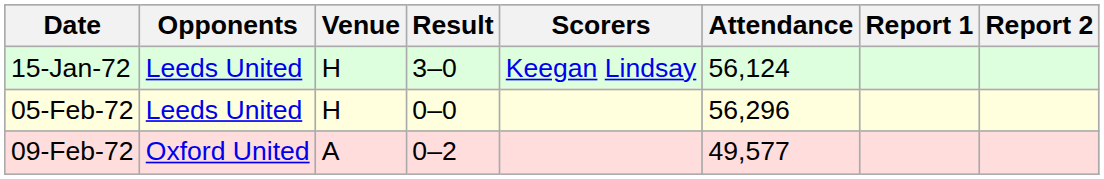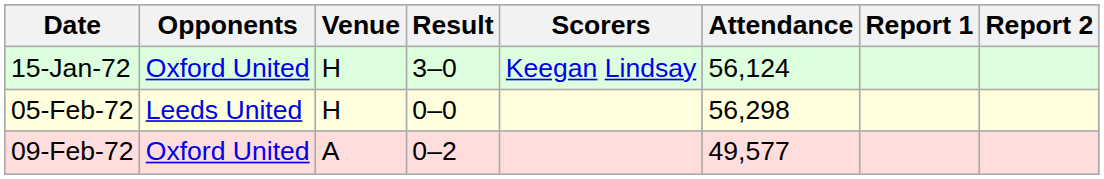 <table class=wikitable>
 <tr>
 <th>Date</th>
 <th>Opponents</th>
 <th>Venue</th>
 <th>Result</th>
 <th>Scorers</th>
 <th>Attendance</th>
 <th>Report 1</th>
 <th>Report 2</th>
 </tr>
 <tr bgcolor="#ddffdd">
 <td>15-Jan-72</td>
-<td><a href='#'>Leeds United</a></td>
+<td><a href='#'>Oxford United</a></td>
 <td>H</td>
 <td>3–0</td>
 <td><a href='#'>Keegan</a>  <a href='#'>Lindsay</a> </td>
 <td>56,124</td>
 <td></td>
 <td></td>
 </tr>
 <tr bgcolor="#ffffdd">
 <td>05-Feb-72</td>
 <td><a href='#'>Leeds United</a></td>
 <td>H</td>
 <td>0–0</td>
 <td></td>
-<td>56,296</td>
+<td>56,298</td>
 <td></td>
 <td></td>
 </tr>
 <tr bgcolor="#ffdddd">
 <td>09-Feb-72</td>
 <td><a href='#'>Oxford United</a></td>
 <td>A</td>
 <td>0–2</td>
 <td></td>
 <td>49,577</td>
 <td></td>
 <td></td>
 </tr>
 </table>
